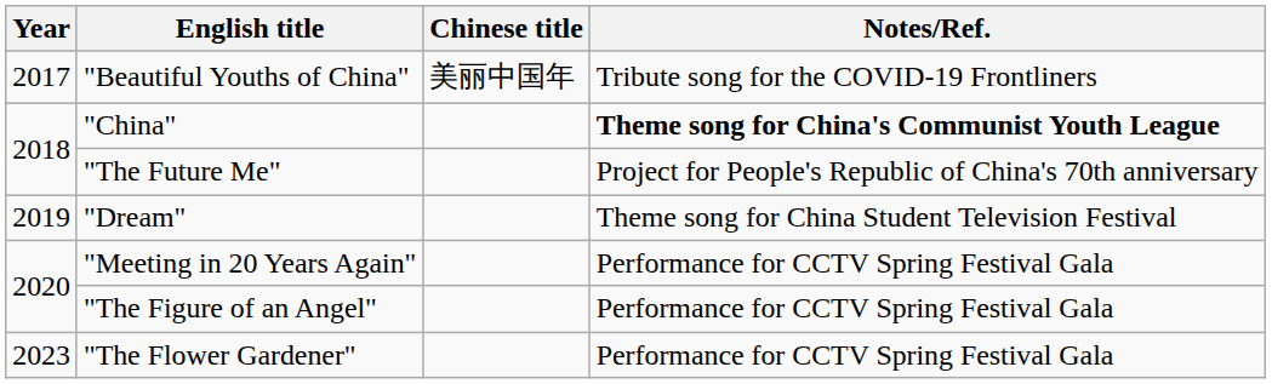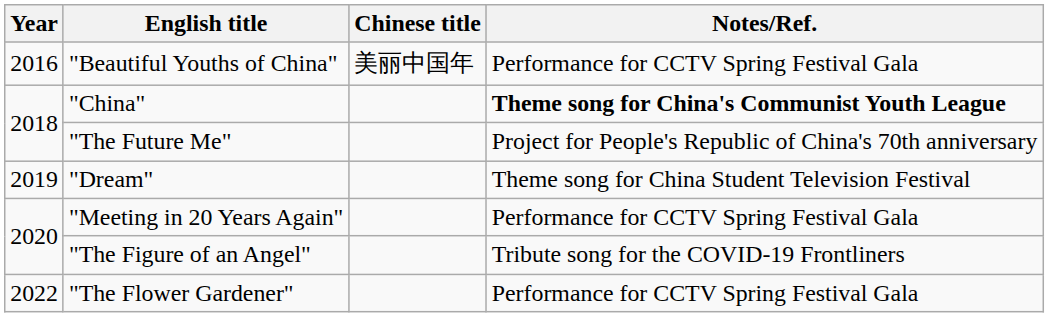 <table class="wikitable sortable">
 <tr>
 <th>Year</th>
 <th>English title</th>
 <th>Chinese title</th>
 <th class="unsortable">Notes/Ref.</th>
 </tr>
 <tr>
-<td>2017</td>
+<td>2016</td>
 <td>"Beautiful Youths of China"</td>
 <td>美丽中国年</td>
-<td>Tribute song for the COVID-19 Frontliners</td>
+<td>Performance for CCTV Spring Festival Gala</td>
 </tr>
 <tr>
 <td rowspan=2>2018</td>
 <td>"China"</td>
 <td></td>
 <td><strong>Theme song for China's Communist Youth League</strong></td>
 </tr>
 <tr>
 <td>"The Future Me"</td>
 <td></td>
 <td>Project for People's Republic of China's 70th anniversary</td>
 </tr>
 <tr>
 <td>2019</td>
 <td>"Dream"</td>
 <td></td>
 <td>Theme song for China Student Television Festival</td>
 </tr>
 <tr>
 <td rowspan=2>2020</td>
 <td>"Meeting in 20 Years Again"</td>
 <td></td>
 <td>Performance for CCTV Spring Festival Gala</td>
 </tr>
 <tr>
 <td>"The Figure of an Angel"</td>
 <td></td>
-<td>Performance for CCTV Spring Festival Gala</td>
+<td>Tribute song for the COVID-19 Frontliners</td>
 </tr>
 <tr>
-<td>2023</td>
+<td>2022</td>
 <td>"The Flower Gardener"</td>
 <td></td>
 <td>Performance for CCTV Spring Festival Gala</td>
 </tr>
 </table>
